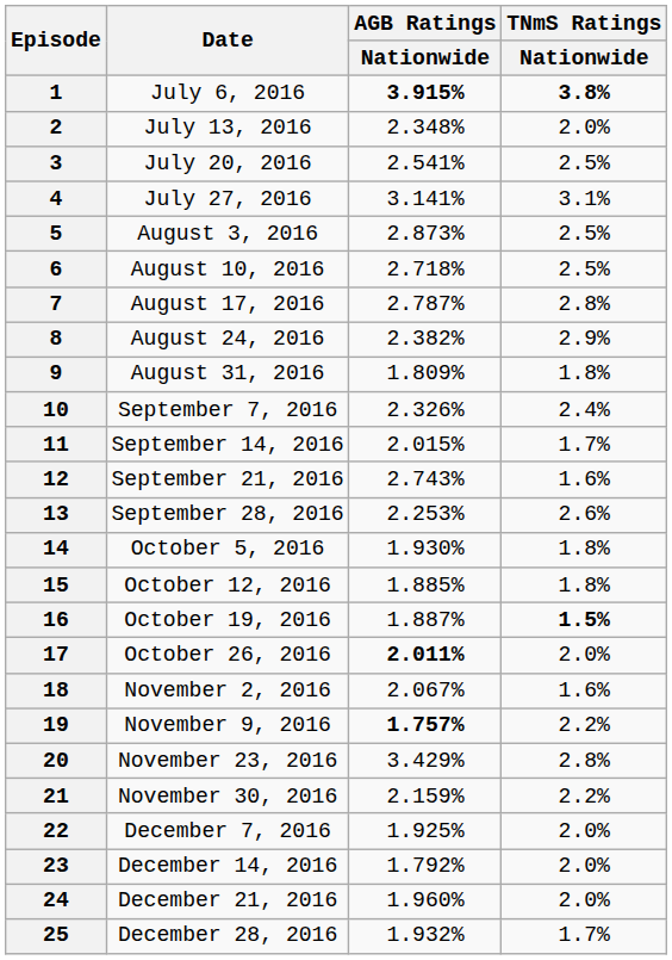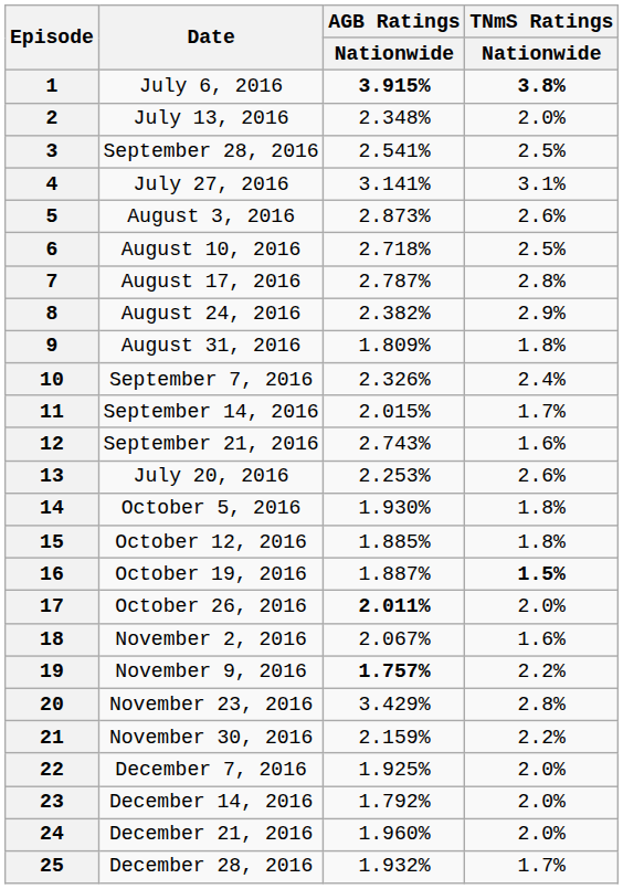 <table class=wikitable style=text-align:center>
 <tr>
 <th rowspan=2>Episode</th>
 <th rowspan=2>Date</th>
 <th colspan=1>AGB Ratings</th>
 <th colspan=1>TNmS Ratings</th>
 </tr>
 <tr>
 <th>Nationwide</th>
 <th>Nationwide</th>
 </tr>
 <tr>
 <th>1</th>
 <td>July 6, 2016</td>
 <td><span><strong>3.915%</strong></span></td>
 <td><span><strong>3.8%</strong></span></td>
 </tr>
 <tr>
 <th>2</th>
 <td>July 13, 2016</td>
 <td>2.348%</td>
 <td>2.0%</td>
 </tr>
 <tr>
 <th>3</th>
-<td>July 20, 2016</td>
+<td>September 28, 2016</td>
 <td>2.541%</td>
 <td>2.5%</td>
 </tr>
 <tr>
 <th>4</th>
 <td>July 27, 2016</td>
 <td>3.141%</td>
 <td>3.1%</td>
 </tr>
 <tr>
 <th>5</th>
 <td>August 3, 2016</td>
 <td>2.873%</td>
-<td>2.5%</td>
+<td>2.6%</td>
 </tr>
 <tr>
 <th>6</th>
 <td>August 10, 2016</td>
 <td>2.718%</td>
 <td>2.5%</td>
 </tr>
 <tr>
 <th>7</th>
 <td>August 17, 2016</td>
 <td>2.787%</td>
 <td>2.8%</td>
 </tr>
 <tr>
 <th>8</th>
 <td>August 24, 2016</td>
 <td>2.382%</td>
 <td>2.9%</td>
 </tr>
 <tr>
 <th>9</th>
 <td>August 31, 2016</td>
 <td>1.809%</td>
 <td>1.8%</td>
 </tr>
 <tr>
 <th>10</th>
 <td>September 7, 2016</td>
 <td>2.326%</td>
 <td>2.4%</td>
 </tr>
 <tr>
 <th>11</th>
 <td>September 14, 2016</td>
 <td>2.015%</td>
 <td>1.7%</td>
 </tr>
 <tr>
 <th>12</th>
 <td>September 21, 2016</td>
 <td>2.743%</td>
 <td>1.6%</td>
 </tr>
 <tr>
 <th>13</th>
-<td>September 28, 2016</td>
+<td>July 20, 2016</td>
 <td>2.253%</td>
 <td>2.6%</td>
 </tr>
 <tr>
 <th>14</th>
 <td>October 5, 2016</td>
 <td>1.930%</td>
 <td>1.8%</td>
 </tr>
 <tr>
 <th>15</th>
 <td>October 12, 2016</td>
 <td>1.885%</td>
 <td>1.8%</td>
 </tr>
 <tr>
 <th>16</th>
 <td>October 19, 2016</td>
 <td>1.887%</td>
 <td><span><strong>1.5%</strong></span></td>
 </tr>
 <tr>
 <th>17</th>
 <td>October 26, 2016</td>
 <td><strong>2.011%</strong></td>
 <td>2.0%</td>
 </tr>
 <tr>
 <th>18</th>
 <td>November 2, 2016</td>
 <td>2.067%</td>
 <td>1.6%</td>
 </tr>
 <tr>
 <th>19</th>
 <td>November 9, 2016</td>
 <td><span><strong>1.757%</strong></span></td>
 <td>2.2%</td>
 </tr>
 <tr>
 <th>20</th>
 <td>November 23, 2016</td>
 <td>3.429%</td>
 <td>2.8%</td>
 </tr>
 <tr>
 <th>21</th>
 <td>November 30, 2016</td>
 <td>2.159%</td>
 <td>2.2%</td>
 </tr>
 <tr>
 <th>22</th>
 <td>December 7, 2016</td>
 <td>1.925%</td>
 <td>2.0%</td>
 </tr>
 <tr>
 <th>23</th>
 <td>December 14, 2016</td>
 <td>1.792%</td>
 <td>2.0%</td>
 </tr>
 <tr>
 <th>24</th>
 <td>December 21, 2016</td>
 <td>1.960%</td>
 <td>2.0%</td>
 </tr>
 <tr>
 <th>25</th>
 <td>December 28, 2016</td>
 <td>1.932%</td>
 <td>1.7%</td>
 </tr>
 </table>
